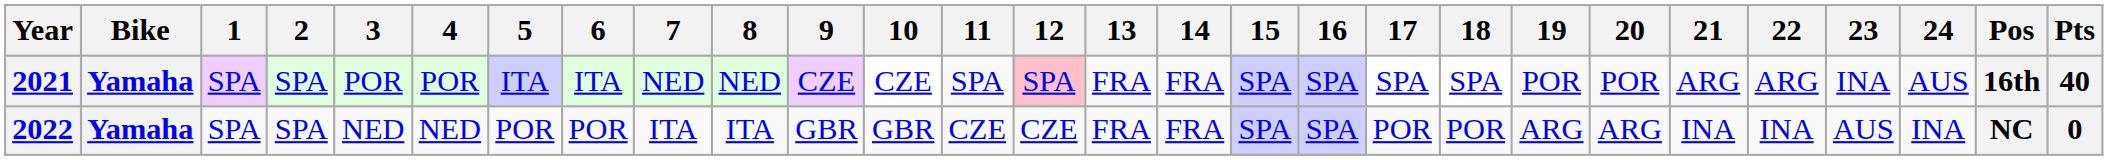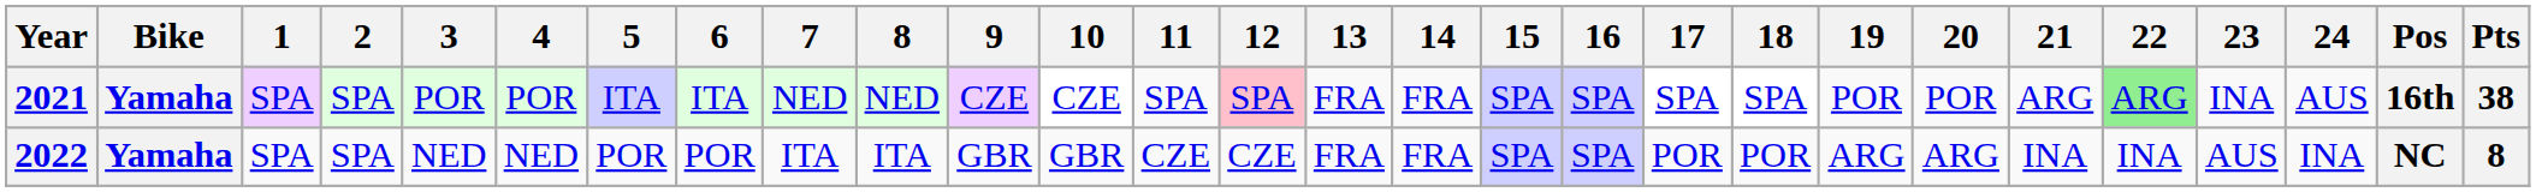 <table class="wikitable" style="text-align:center; font-size:90%">
 <tr>
 <th>Year</th>
 <th>Bike</th>
 <th>1</th>
 <th>2</th>
 <th>3</th>
 <th>4</th>
 <th>5</th>
 <th>6</th>
 <th>7</th>
 <th>8</th>
 <th>9</th>
 <th>10</th>
 <th>11</th>
 <th>12</th>
 <th>13</th>
 <th>14</th>
 <th>15</th>
 <th>16</th>
 <th>17</th>
 <th>18</th>
 <th>19</th>
 <th>20</th>
 <th>21</th>
 <th>22</th>
 <th>23</th>
 <th>24</th>
 <th>Pos</th>
 <th>Pts</th>
 </tr>
 <tr>
 <th><a href='#'>2021</a></th>
 <th><a href='#'>Yamaha</a></th>
 <td style="background:#efcfff;"><a href='#'>SPA</a><br></td>
 <td style="background:#dfffdf;"><a href='#'>SPA</a><br></td>
 <td style="background:#dfffdf;"><a href='#'>POR</a><br></td>
 <td style="background:#dfffdf;"><a href='#'>POR</a><br></td>
 <td style="background:#cfcfff;"><a href='#'>ITA</a><br></td>
 <td style="background:#dfffdf;"><a href='#'>ITA</a><br></td>
 <td style="background:#dfffdf;"><a href='#'>NED</a><br></td>
 <td style="background:#dfffdf;"><a href='#'>NED</a><br></td>
 <td style="background:#efcfff;"><a href='#'>CZE</a><br></td>
 <td style="background:#ffffff;"><a href='#'>CZE</a><br></td>
 <td><a href='#'>SPA</a></td>
 <td style="background: pink;"><a href='#'>SPA</a></td>
 <td><a href='#'>FRA</a></td>
 <td><a href='#'>FRA</a></td>
 <td style="background:#CFCFFF;"><a href='#'>SPA</a><br></td>
 <td style="background:#cfcfff;"><a href='#'>SPA</a><br></td>
 <td style="background:#ffffff;"><a href='#'>SPA</a><br></td>
 <td style="background:#ffffff;"><a href='#'>SPA</a><br></td>
 <td><a href='#'>POR</a></td>
 <td><a href='#'>POR</a></td>
 <td><a href='#'>ARG</a></td>
-<td><a href='#'>ARG</a></td>
+<td style="background: lightgreen;"><a href='#'>ARG</a></td>
 <td><a href='#'>INA</a></td>
 <td><a href='#'>AUS</a></td>
 <th>16th</th>
-<th>40</th>
+<th>38</th>
 </tr>
 <tr>
 <th><a href='#'>2022</a></th>
 <th><a href='#'>Yamaha</a></th>
 <td style="background:#;"><a href='#'>SPA</a></td>
 <td style="background:#;"><a href='#'>SPA</a></td>
 <td style="background:#;"><a href='#'>NED</a></td>
 <td style="background:#;"><a href='#'>NED</a></td>
 <td style="background:#;"><a href='#'>POR</a></td>
 <td style="background:#;"><a href='#'>POR</a></td>
 <td style="background:#;"><a href='#'>ITA</a></td>
 <td style="background:#;"><a href='#'>ITA</a></td>
 <td style="background:#;"><a href='#'>GBR</a></td>
 <td style="background:#;"><a href='#'>GBR</a></td>
 <td style="background:#;"><a href='#'>CZE</a></td>
 <td style="background:#;"><a href='#'>CZE</a></td>
 <td style="background:#;"><a href='#'>FRA</a></td>
 <td style="background:#;"><a href='#'>FRA</a></td>
 <td style="background:#cfcfff;"><a href='#'>SPA</a><br></td>
 <td style="background:#cfcfff;"><a href='#'>SPA</a><br></td>
 <td style="background:#;"><a href='#'>POR</a></td>
 <td style="background:#;"><a href='#'>POR</a></td>
 <td style="background:#;"><a href='#'>ARG</a></td>
 <td style="background:#;"><a href='#'>ARG</a></td>
 <td style="background:#;"><a href='#'>INA</a></td>
 <td style="background:#;"><a href='#'>INA</a></td>
 <td><a href='#'>AUS</a></td>
 <td><a href='#'>INA</a></td>
 <th>NC</th>
-<th>0</th>
+<th>8</th>
 </tr>
 </table>
